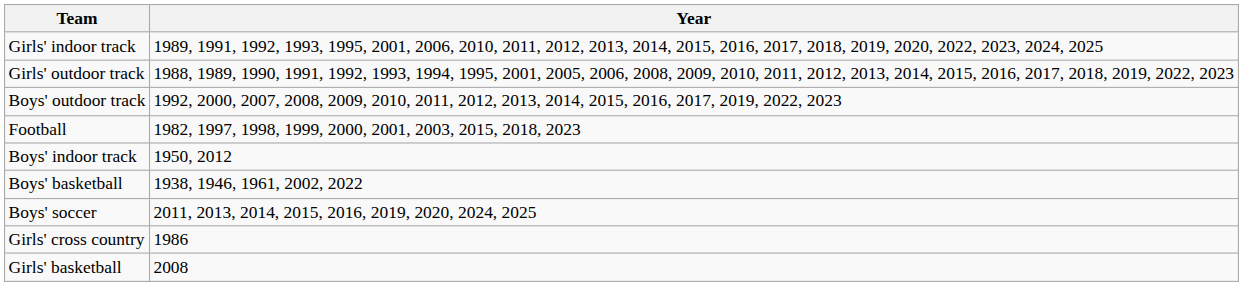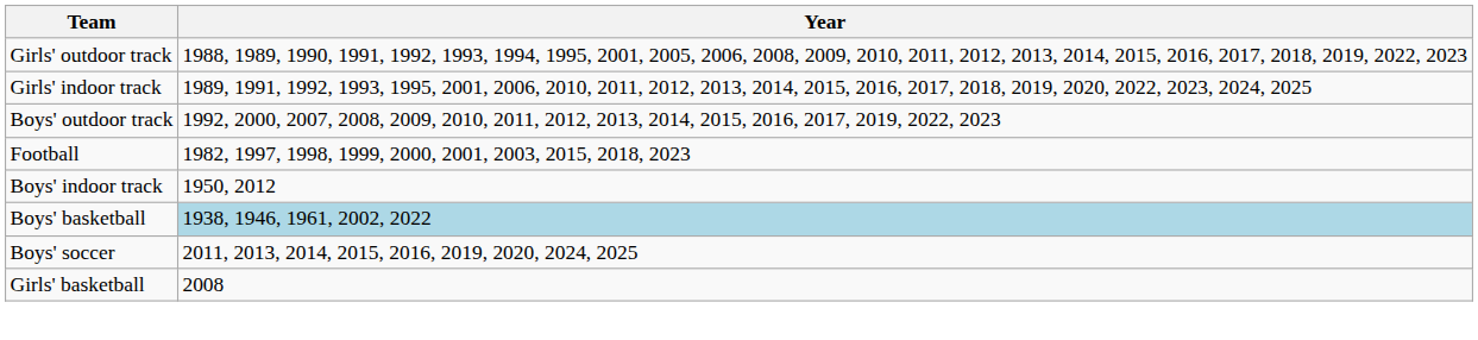 <table class="wikitable">
 <tr>
 <th>Team</th>
 <th>Year</th>
 </tr>
 <tr>
+<td>Girls' outdoor track</td>
+<td>1988, 1989, 1990, 1991, 1992, 1993, 1994, 1995, 2001, 2005, 2006, 2008, 2009, 2010, 2011, 2012, 2013, 2014, 2015, 2016, 2017, 2018, 2019, 2022, 2023</td>
+</tr>
+<tr>
 <td>Girls' indoor track</td>
 <td>1989, 1991, 1992, 1993, 1995, 2001, 2006, 2010, 2011, 2012, 2013, 2014, 2015, 2016, 2017, 2018, 2019, 2020, 2022, 2023, 2024, 2025</td>
-</tr>
-<tr>
-<td>Girls' outdoor track</td>
-<td>1988, 1989, 1990, 1991, 1992, 1993, 1994, 1995, 2001, 2005, 2006, 2008, 2009, 2010, 2011, 2012, 2013, 2014, 2015, 2016, 2017, 2018, 2019, 2022, 2023</td>
 </tr>
 <tr>
 <td>Boys' outdoor track</td>
 <td>1992, 2000, 2007, 2008, 2009, 2010, 2011, 2012, 2013, 2014, 2015, 2016, 2017, 2019, 2022, 2023</td>
 </tr>
 <tr>
 <td>Football</td>
 <td>1982, 1997, 1998, 1999, 2000, 2001, 2003, 2015, 2018, 2023</td>
 </tr>
 <tr>
 <td>Boys' indoor track</td>
 <td>1950, 2012</td>
 </tr>
 <tr>
 <td>Boys' basketball</td>
-<td>1938, 1946, 1961, 2002, 2022</td>
+<td style="background: lightblue;">1938, 1946, 1961, 2002, 2022</td>
 </tr>
 <tr>
 <td>Boys' soccer</td>
 <td>2011, 2013, 2014, 2015, 2016, 2019, 2020, 2024, 2025</td>
 </tr>
 <tr>
-<td>Girls' cross country</td>
-<td>1986</td>
-</tr>
-<tr>
 <td>Girls' basketball</td>
 <td>2008</td>
 </tr>
 </table>
